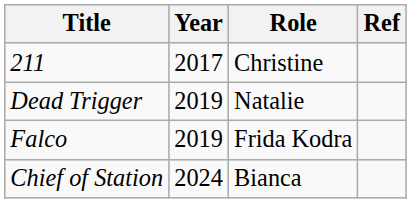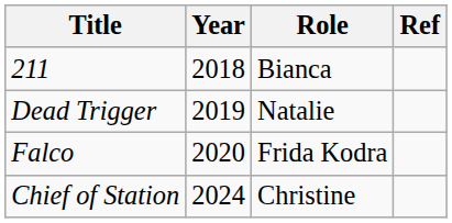 <table class="wikitable">
 <tr>
 <th>Title</th>
 <th>Year</th>
 <th>Role</th>
 <th>Ref</th>
 </tr>
 <tr>
 <td><em>211</em></td>
-<td>2017</td>
-<td>Christine</td>
+<td>2018</td>
+<td>Bianca</td>
 <td></td>
 </tr>
 <tr>
 <td><em>Dead Trigger</em></td>
 <td>2019</td>
 <td>Natalie</td>
 <td></td>
 </tr>
 <tr>
 <td><em>Falco</em></td>
-<td>2019</td>
+<td>2020</td>
 <td>Frida Kodra</td>
 <td></td>
 </tr>
 <tr>
 <td><em>Chief of Station</em></td>
 <td>2024</td>
-<td>Bianca</td>
+<td>Christine</td>
 <td></td>
 </tr>
 </table>
